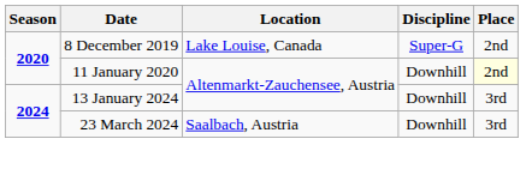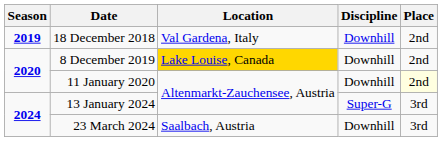 <table class="wikitable" style="text-align:center; font-size:95%;">
 <tr>
 <th>Season</th>
 <th>Date</th>
 <th>Location</th>
 <th>Discipline</th>
 <th>Place</th>
 </tr>
 <tr>
+<td><strong><a href='#'>2019</a></strong></td>
+<td align=right>18 December 2018</td>
+<td align=left> <a href='#'>Val Gardena</a>, Italy</td>
+<td><a href='#'>Downhill</a></td>
+<td>2nd</td>
+</tr>
+<tr>
 <td rowspan=2><strong><a href='#'>2020</a></strong></td>
 <td align=right>8 December 2019</td>
-<td align=left> <a href='#'>Lake Louise</a>, Canada</td>
-<td><a href='#'>Super-G</a></td>
+<td align=left style="background: gold;"> <a href='#'>Lake Louise</a>, Canada</td>
+<td>Downhill</td>
 <td>2nd</td>
 </tr>
 <tr>
 <td align=right>11 January 2020</td>
 <td rowspan=2 align=left> <a href='#'>Altenmarkt-Zauchensee</a>, Austria</td>
 <td>Downhill</td>
 <td style="background: lightyellow;">2nd</td>
 </tr>
 <tr>
 <td rowspan=2><strong><a href='#'>2024</a></strong></td>
 <td align=right>13 January 2024</td>
-<td>Downhill</td>
+<td><a href='#'>Super-G</a></td>
 <td>3rd</td>
 </tr>
 <tr>
 <td align=right>23 March 2024</td>
 <td align=left> <a href='#'>Saalbach</a>, Austria</td>
 <td>Downhill</td>
 <td>3rd</td>
 </tr>
 </table>
